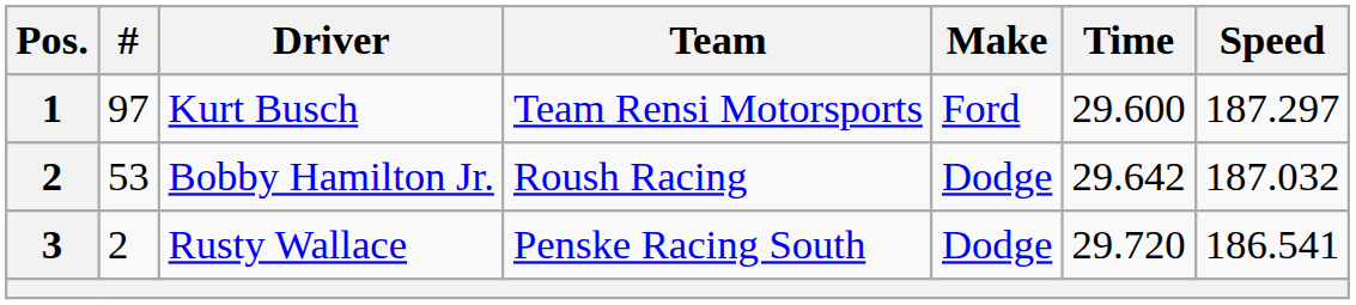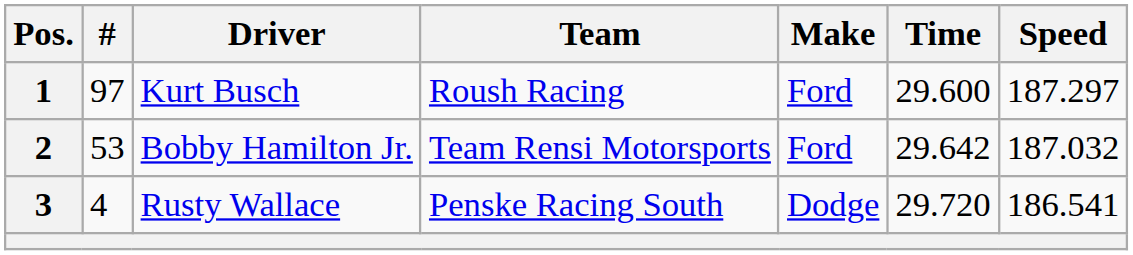 <table class="wikitable" style="font-size:95%">
 <tr>
 <th>Pos.</th>
 <th>#</th>
 <th>Driver</th>
 <th>Team</th>
 <th>Make</th>
 <th>Time</th>
 <th>Speed</th>
 </tr>
 <tr>
 <th>1</th>
 <td>97</td>
 <td><a href='#'>Kurt Busch</a></td>
-<td><a href='#'>Team Rensi Motorsports</a></td>
+<td><a href='#'>Roush Racing</a></td>
 <td><a href='#'>Ford</a></td>
 <td>29.600</td>
 <td>187.297</td>
 </tr>
 <tr>
 <th>2</th>
 <td>53</td>
 <td><a href='#'>Bobby Hamilton Jr.</a></td>
-<td><a href='#'>Roush Racing</a></td>
-<td><a href='#'>Dodge</a></td>
+<td><a href='#'>Team Rensi Motorsports</a></td>
+<td><a href='#'>Ford</a></td>
 <td>29.642</td>
 <td>187.032</td>
 </tr>
 <tr>
 <th>3</th>
-<td>2</td>
+<td>4</td>
 <td><a href='#'>Rusty Wallace</a></td>
 <td><a href='#'>Penske Racing South</a></td>
 <td><a href='#'>Dodge</a></td>
 <td>29.720</td>
 <td>186.541</td>
 </tr>
 <tr>
 <th colspan="7"></th>
 </tr>
 </table>
